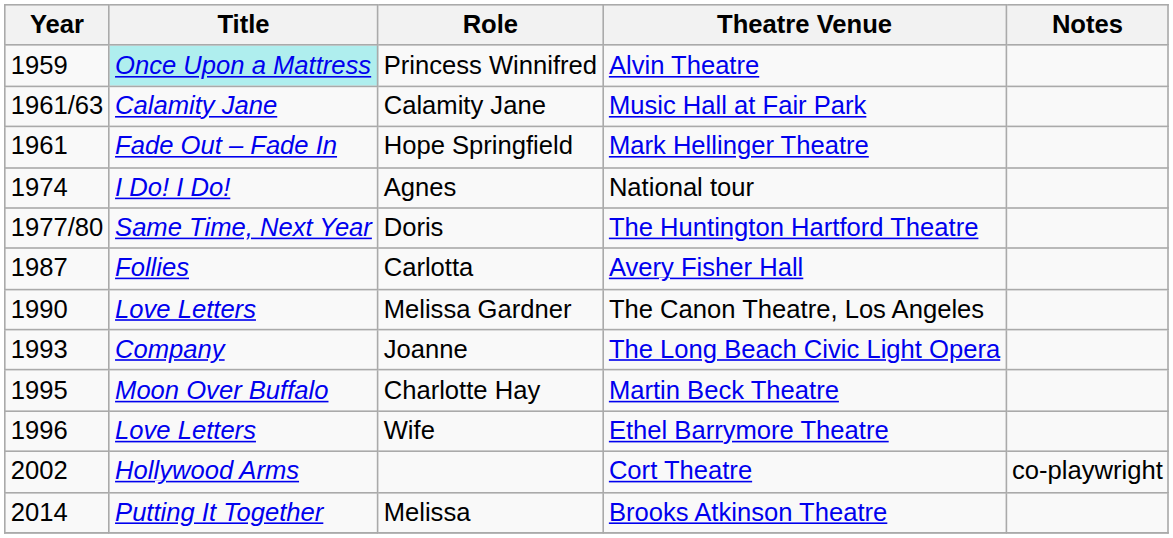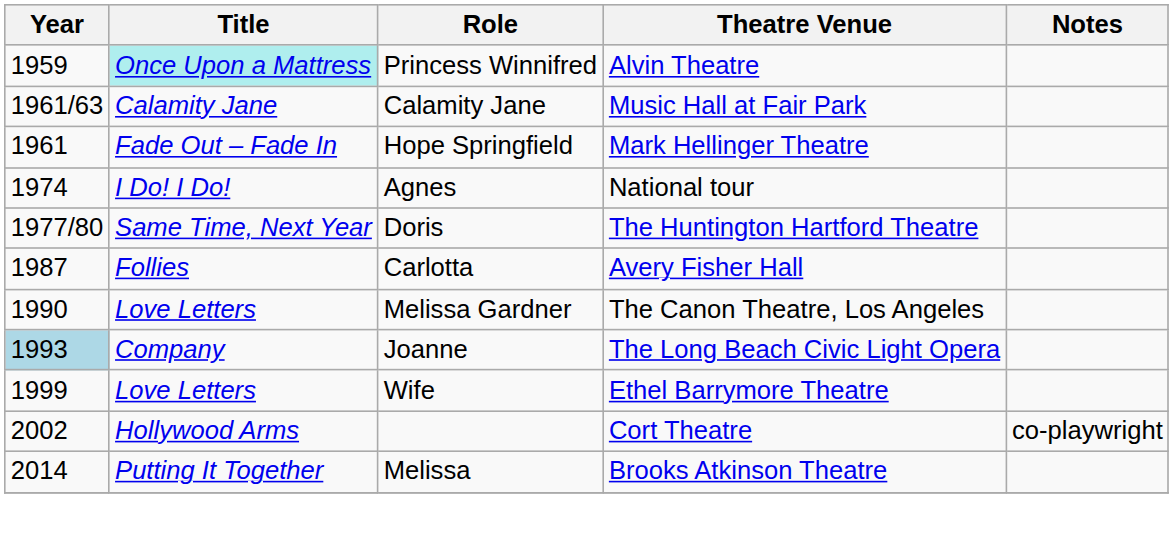 <table class="wikitable sortable">
 <tr>
 <th>Year</th>
 <th>Title</th>
 <th>Role</th>
 <th>Theatre Venue</th>
 <th>Notes</th>
 </tr>
 <tr>
 <td>1959</td>
 <td style="background: paleturquoise;"><em><a href='#'>Once Upon a Mattress</a></em></td>
 <td>Princess Winnifred</td>
 <td><a href='#'>Alvin Theatre</a></td>
 <td></td>
 </tr>
 <tr>
 <td>1961/63</td>
 <td><em><a href='#'>Calamity Jane</a></em></td>
 <td>Calamity Jane</td>
 <td><a href='#'>Music Hall at Fair Park</a></td>
 <td></td>
 </tr>
 <tr>
 <td>1961</td>
 <td><em><a href='#'>Fade Out – Fade In</a></em></td>
 <td>Hope Springfield</td>
 <td><a href='#'>Mark Hellinger Theatre</a></td>
 <td></td>
 </tr>
 <tr>
 <td>1974</td>
 <td><em><a href='#'>I Do! I Do!</a></em></td>
 <td>Agnes</td>
 <td>National tour</td>
 <td></td>
 </tr>
 <tr>
 <td>1977/80</td>
 <td><em><a href='#'>Same Time, Next Year</a></em></td>
 <td>Doris</td>
 <td><a href='#'>The Huntington Hartford Theatre</a></td>
 <td></td>
 </tr>
 <tr>
 <td>1987</td>
 <td><em><a href='#'>Follies</a></em></td>
 <td>Carlotta</td>
 <td><a href='#'>Avery Fisher Hall</a></td>
 <td></td>
 </tr>
 <tr>
 <td>1990</td>
 <td><em><a href='#'>Love Letters</a></em></td>
 <td>Melissa Gardner</td>
 <td>The Canon Theatre, Los Angeles</td>
 <td></td>
 </tr>
 <tr>
-<td>1993</td>
+<td style="background: lightblue;">1993</td>
 <td><em><a href='#'>Company</a></em></td>
 <td>Joanne</td>
 <td><a href='#'>The Long Beach Civic Light Opera</a></td>
 <td></td>
 </tr>
 <tr>
-<td>1995</td>
-<td><em><a href='#'>Moon Over Buffalo</a></em></td>
-<td>Charlotte Hay</td>
-<td><a href='#'>Martin Beck Theatre</a></td>
-<td></td>
-</tr>
-<tr>
-<td>1996</td>
+<td>1999</td>
 <td><em><a href='#'>Love Letters</a></em></td>
 <td>Wife</td>
 <td><a href='#'>Ethel Barrymore Theatre</a></td>
 <td></td>
 </tr>
 <tr>
 <td>2002</td>
 <td><em><a href='#'>Hollywood Arms</a></em></td>
 <td></td>
 <td><a href='#'>Cort Theatre</a></td>
 <td>co-playwright</td>
 </tr>
 <tr>
 <td>2014</td>
 <td><em><a href='#'>Putting It Together</a></em></td>
 <td>Melissa</td>
 <td><a href='#'>Brooks Atkinson Theatre</a></td>
 <td></td>
 </tr>
 <tr>
 </tr>
 </table>
